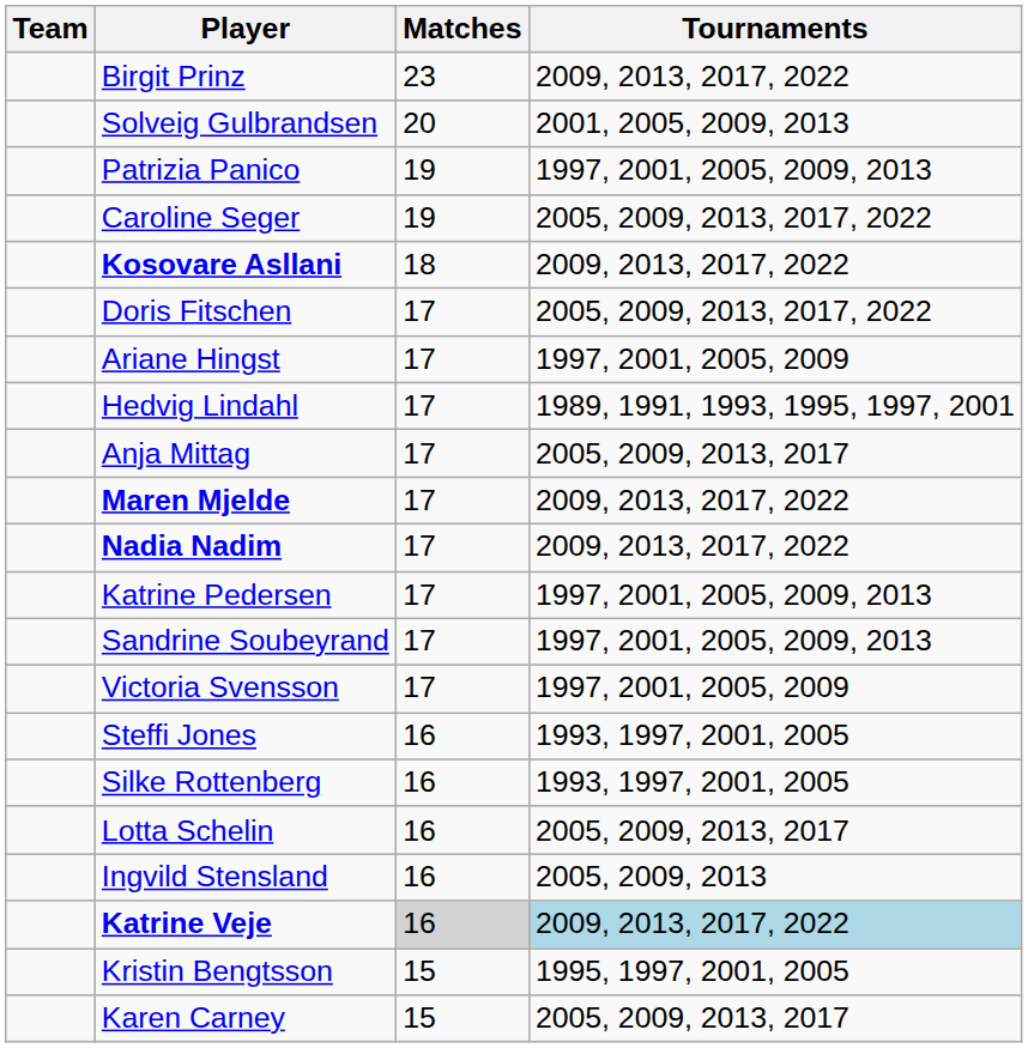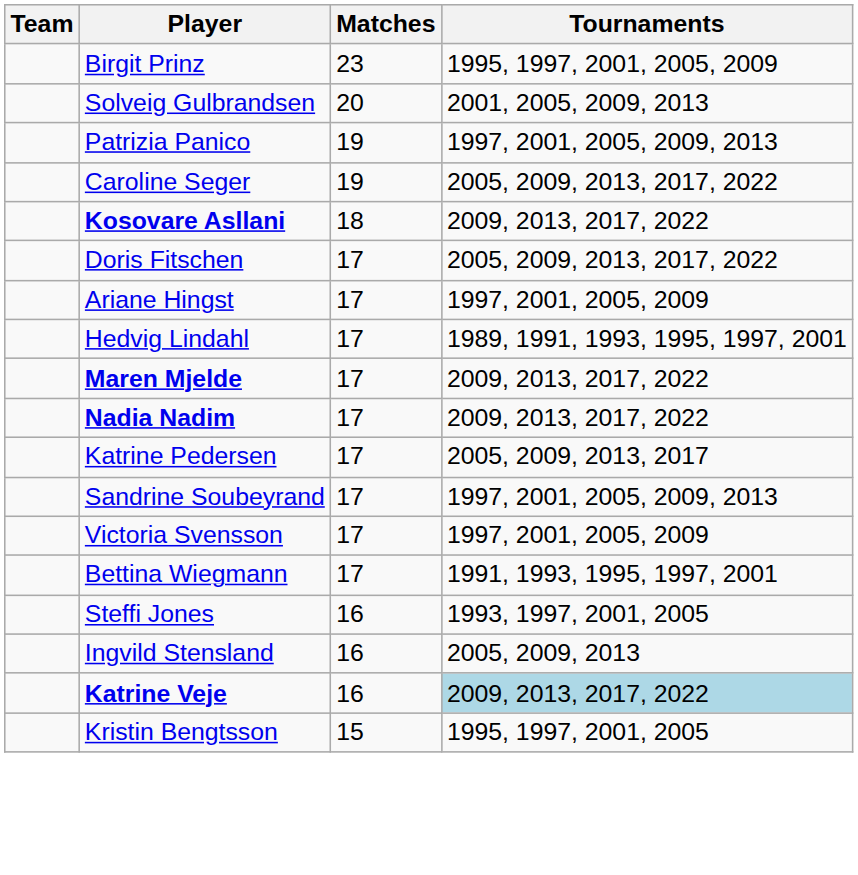 <table class="wikitable sortable">
 <tr>
 <th>Team</th>
 <th>Player</th>
 <th>Matches</th>
 <th>Tournaments</th>
 </tr>
 <tr>
 <td></td>
 <td><a href='#'>Birgit Prinz</a></td>
 <td>23</td>
-<td>2009, 2013, 2017, 2022</td>
+<td>1995, 1997, 2001, 2005, 2009</td>
 </tr>
 <tr>
 <td></td>
 <td><a href='#'>Solveig Gulbrandsen</a></td>
 <td>20</td>
 <td>2001, 2005, 2009, 2013</td>
 </tr>
 <tr>
 <td></td>
 <td><a href='#'>Patrizia Panico</a></td>
 <td>19</td>
 <td>1997, 2001, 2005, 2009, 2013</td>
 </tr>
 <tr>
 <td></td>
 <td><a href='#'>Caroline Seger</a></td>
 <td>19</td>
 <td>2005, 2009, 2013, 2017, 2022</td>
 </tr>
 <tr>
 <td></td>
 <td><strong><a href='#'>Kosovare Asllani</a></strong></td>
 <td>18</td>
 <td>2009, 2013, 2017, 2022</td>
 </tr>
 <tr>
 <td></td>
 <td><a href='#'>Doris Fitschen</a></td>
 <td>17</td>
 <td>2005, 2009, 2013, 2017, 2022</td>
 </tr>
 <tr>
 <td></td>
 <td><a href='#'>Ariane Hingst</a></td>
 <td>17</td>
 <td>1997, 2001, 2005, 2009</td>
 </tr>
 <tr>
 <td></td>
 <td><a href='#'>Hedvig Lindahl</a></td>
 <td>17</td>
 <td>1989, 1991, 1993, 1995, 1997, 2001</td>
 </tr>
 <tr>
 <td></td>
-<td><a href='#'>Anja Mittag</a></td>
-<td>17</td>
-<td>2005, 2009, 2013, 2017</td>
-</tr>
-<tr>
-<td></td>
 <td><strong><a href='#'>Maren Mjelde</a></strong></td>
 <td>17</td>
 <td>2009, 2013, 2017, 2022</td>
 </tr>
 <tr>
 <td></td>
 <td><strong><a href='#'>Nadia Nadim</a></strong></td>
 <td>17</td>
 <td>2009, 2013, 2017, 2022</td>
 </tr>
 <tr>
 <td></td>
 <td><a href='#'>Katrine Pedersen</a></td>
 <td>17</td>
-<td>1997, 2001, 2005, 2009, 2013</td>
+<td>2005, 2009, 2013, 2017</td>
 </tr>
 <tr>
 <td></td>
 <td><a href='#'>Sandrine Soubeyrand</a></td>
 <td>17</td>
 <td>1997, 2001, 2005, 2009, 2013</td>
 </tr>
 <tr>
 <td></td>
 <td><a href='#'>Victoria Svensson</a></td>
 <td>17</td>
 <td>1997, 2001, 2005, 2009</td>
 </tr>
 <tr>
 <td></td>
+<td><a href='#'>Bettina Wiegmann</a></td>
+<td>17</td>
+<td>1991, 1993, 1995, 1997, 2001</td>
+</tr>
+<tr>
+<td></td>
 <td><a href='#'>Steffi Jones</a></td>
 <td>16</td>
 <td>1993, 1997, 2001, 2005</td>
-</tr>
-<tr>
-<td></td>
-<td><a href='#'>Silke Rottenberg</a></td>
-<td>16</td>
-<td>1993, 1997, 2001, 2005</td>
-</tr>
-<tr>
-<td></td>
-<td><a href='#'>Lotta Schelin</a></td>
-<td>16</td>
-<td>2005, 2009, 2013, 2017</td>
 </tr>
 <tr>
 <td></td>
 <td><a href='#'>Ingvild Stensland</a></td>
 <td>16</td>
 <td>2005, 2009, 2013</td>
 </tr>
 <tr>
 <td></td>
 <td><strong><a href='#'>Katrine Veje</a></strong></td>
-<td style="background: lightgrey;">16</td>
+<td>16</td>
 <td style="background: lightblue;">2009, 2013, 2017, 2022</td>
 </tr>
 <tr>
 <td></td>
 <td><a href='#'>Kristin Bengtsson</a></td>
 <td>15</td>
 <td>1995, 1997, 2001, 2005</td>
 </tr>
-<tr>
-<td></td>
-<td><a href='#'>Karen Carney</a></td>
-<td>15</td>
-<td>2005, 2009, 2013, 2017</td>
-</tr>
 </table>
